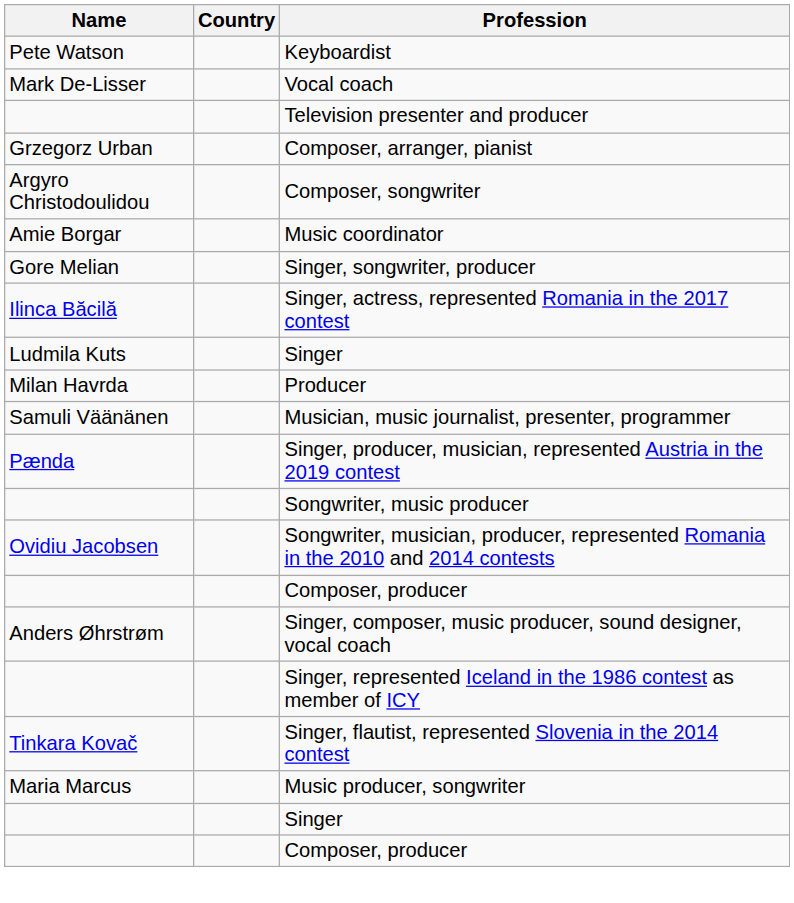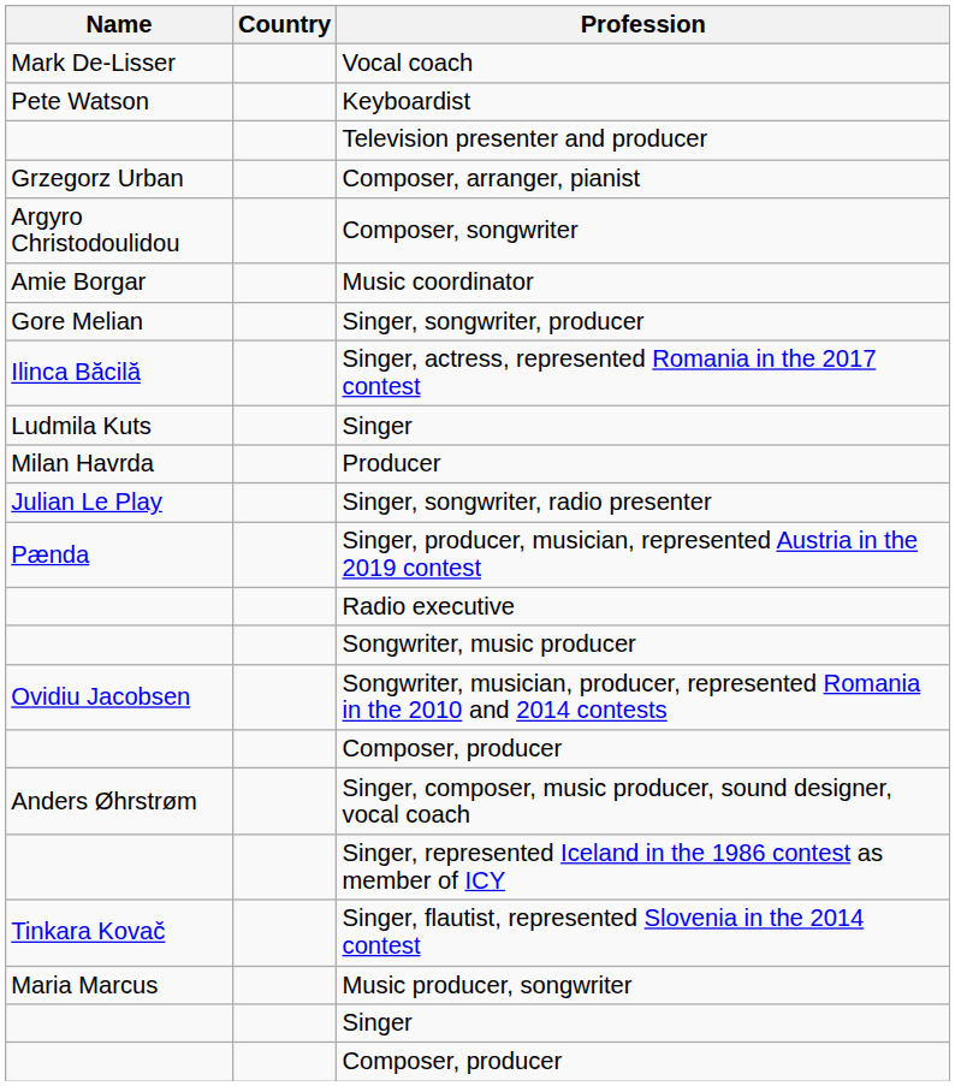 <table class="wikitable collapsible" style="margin: 1em auto 1em auto">
 <tr>
 <th>Name</th>
 <th>Country</th>
 <th>Profession</th>
 </tr>
 <tr>
+<td>Mark De-Lisser</td>
+<td></td>
+<td>Vocal coach</td>
+</tr>
+<tr>
 <td>Pete Watson</td>
 <td></td>
 <td>Keyboardist</td>
-</tr>
-<tr>
-<td>Mark De-Lisser</td>
-<td></td>
-<td>Vocal coach</td>
 </tr>
 <tr>
 <td></td>
 <td></td>
 <td>Television presenter and producer</td>
 </tr>
 <tr>
 <td>Grzegorz Urban</td>
 <td></td>
 <td>Composer, arranger, pianist</td>
 </tr>
 <tr>
 <td>Argyro Christodoulidou</td>
 <td></td>
 <td>Composer, songwriter</td>
 </tr>
 <tr>
 <td>Amie Borgar</td>
 <td></td>
 <td>Music coordinator</td>
 </tr>
 <tr>
 <td>Gore Melian</td>
 <td></td>
 <td>Singer, songwriter, producer</td>
 </tr>
 <tr>
 <td><a href='#'>Ilinca Băcilă</a></td>
 <td></td>
 <td>Singer, actress, represented <a href='#'>Romania in the 2017 contest</a></td>
 </tr>
 <tr>
 <td>Ludmila Kuts</td>
 <td></td>
 <td>Singer</td>
 </tr>
 <tr>
 <td>Milan Havrda</td>
 <td></td>
 <td>Producer</td>
 </tr>
 <tr>
-<td>Samuli Väänänen</td>
+<td><a href='#'>Julian Le Play</a></td>
 <td></td>
-<td>Musician, music journalist, presenter, programmer</td>
+<td>Singer, songwriter, radio presenter</td>
 </tr>
 <tr>
 <td><a href='#'>Pænda</a></td>
 <td></td>
 <td>Singer, producer, musician, represented <a href='#'>Austria in the 2019 contest</a></td>
+</tr>
+<tr>
+<td></td>
+<td></td>
+<td>Radio executive</td>
 </tr>
 <tr>
 <td></td>
 <td></td>
 <td>Songwriter, music producer</td>
 </tr>
 <tr>
 <td><a href='#'>Ovidiu Jacobsen</a></td>
 <td></td>
 <td>Songwriter, musician, producer, represented <a href='#'>Romania in the 2010</a> and <a href='#'>2014 contests</a></td>
 </tr>
 <tr>
 <td></td>
 <td></td>
 <td>Composer, producer</td>
 </tr>
 <tr>
 <td>Anders Øhrstrøm</td>
 <td></td>
 <td>Singer, composer, music producer, sound designer, vocal coach</td>
 </tr>
 <tr>
 <td></td>
 <td></td>
 <td>Singer, represented <a href='#'>Iceland in the 1986 contest</a> as member of <a href='#'>ICY</a></td>
 </tr>
 <tr>
 <td><a href='#'>Tinkara Kovač</a></td>
 <td></td>
 <td>Singer, flautist, represented <a href='#'>Slovenia in the 2014 contest</a></td>
 </tr>
 <tr>
 <td>Maria Marcus</td>
 <td></td>
 <td>Music producer, songwriter</td>
 </tr>
 <tr>
 <td></td>
 <td></td>
 <td>Singer</td>
 </tr>
 <tr>
 <td></td>
 <td></td>
 <td>Composer, producer</td>
 </tr>
 </table>
